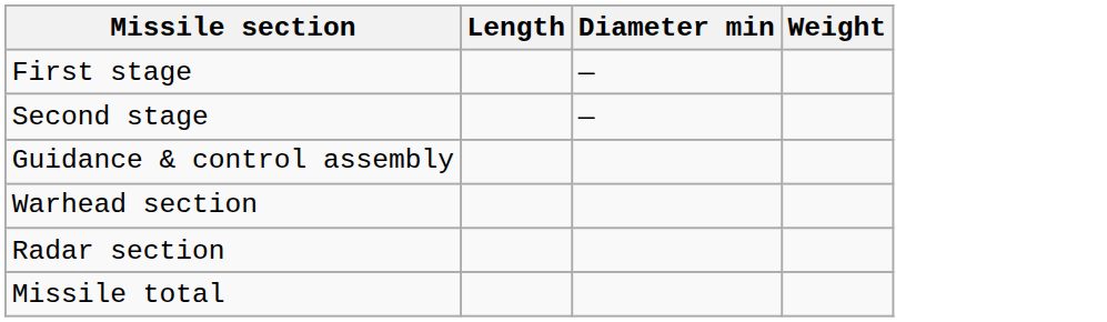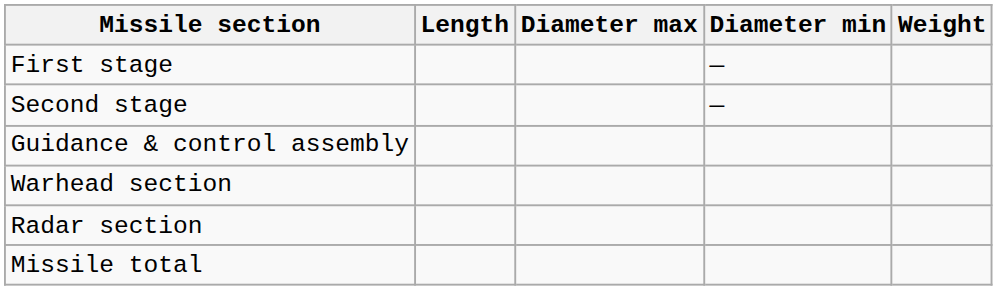 <table class="wikitable">
 <tr>
 <th>Missile section</th>
 <th>Length</th>
+<th>Diameter max</th>
 <th>Diameter min</th>
 <th>Weight</th>
 </tr>
 <tr>
 <td>First stage</td>
 <td></td>
+<td></td>
 <td>—</td>
 <td></td>
 </tr>
 <tr>
 <td>Second stage</td>
+<td></td>
 <td></td>
 <td>—</td>
 <td></td>
 </tr>
 <tr>
 <td>Guidance & control assembly</td>
 <td></td>
 <td></td>
 <td></td>
+<td></td>
 </tr>
 <tr>
 <td>Warhead section</td>
+<td></td>
 <td></td>
 <td></td>
 <td></td>
 </tr>
 <tr>
 <td>Radar section</td>
 <td></td>
 <td></td>
 <td></td>
+<td></td>
 </tr>
 <tr>
 <td>Missile total</td>
 <td></td>
 <td></td>
 <td></td>
+<td></td>
 </tr>
 </table>
